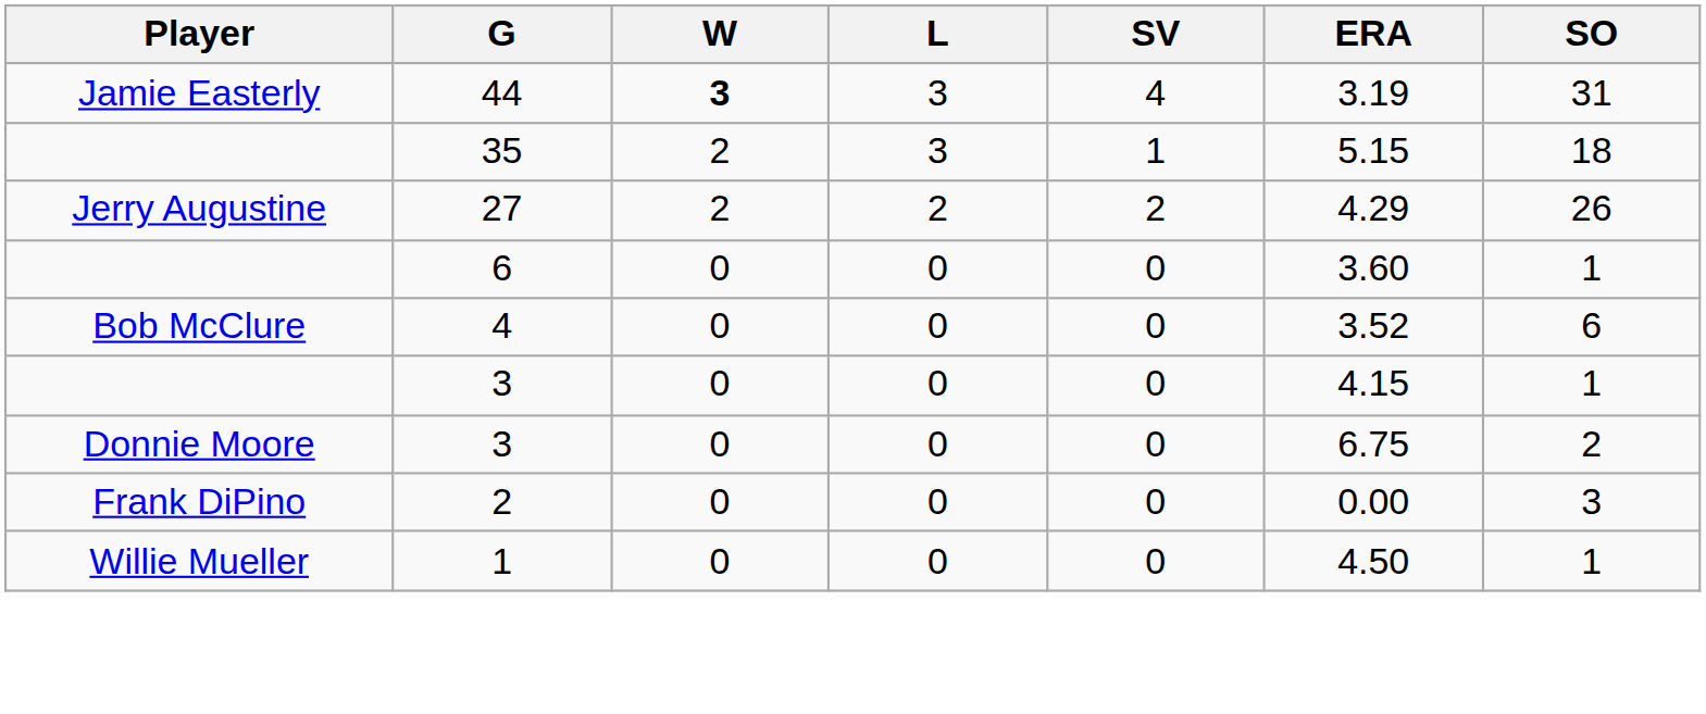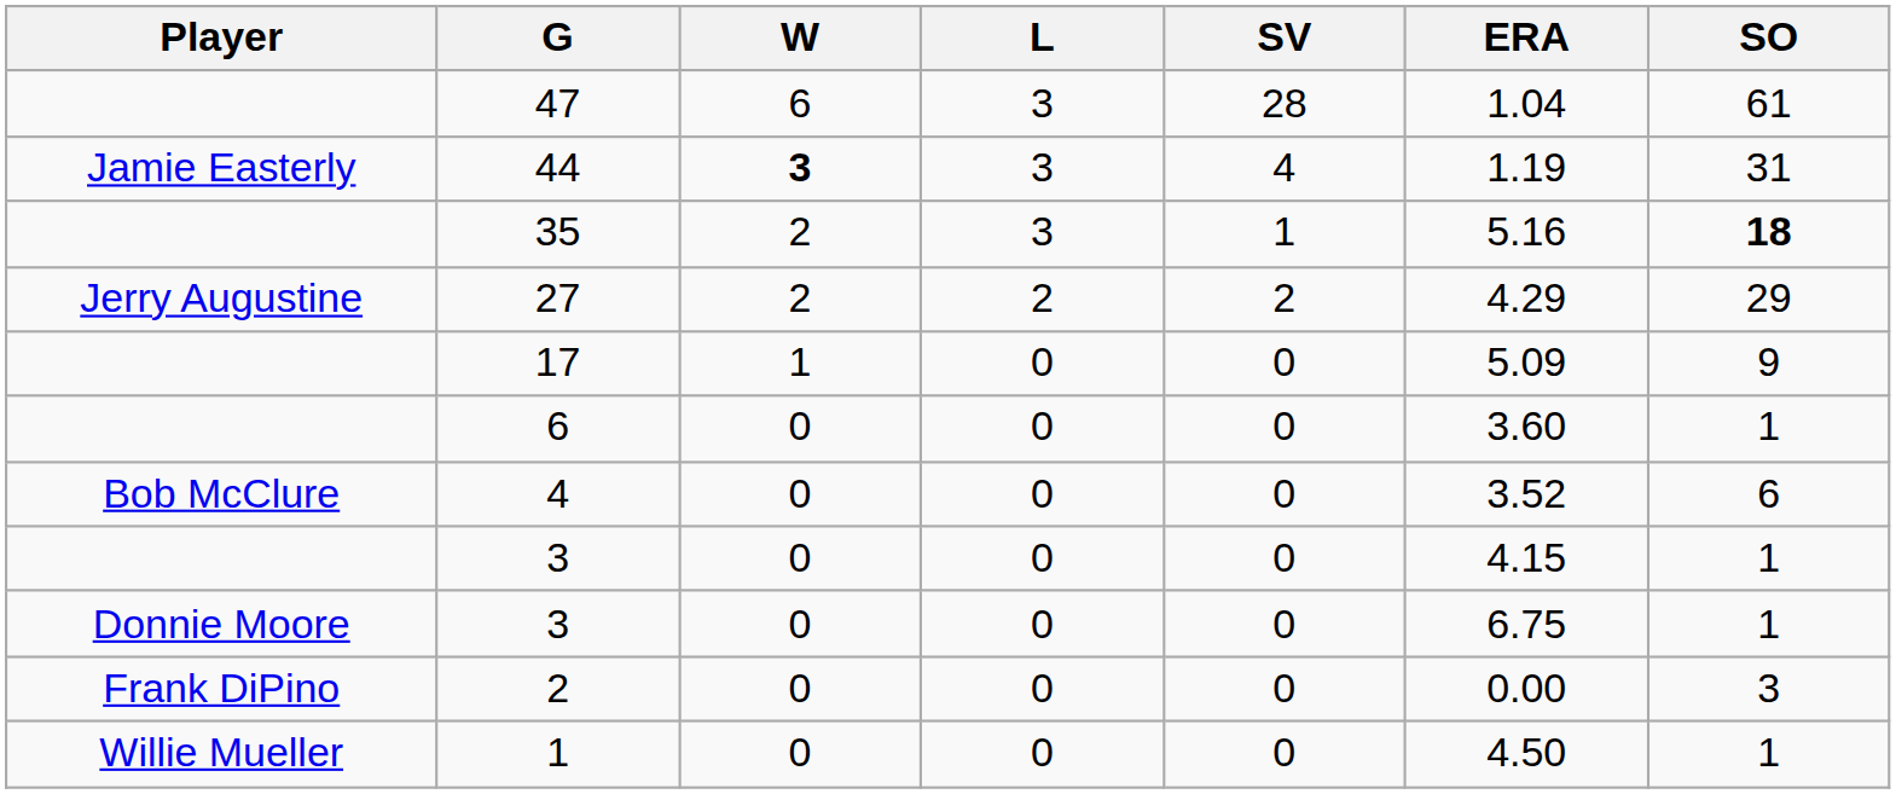 <table class="wikitable sortable">
 <tr>
 <th bgcolor="#DDDDFF" width="16%">Player</th>
 <th bgcolor="#DDDDFF" width="9%">G</th>
 <th bgcolor="#DDDDFF" width="9%">W</th>
 <th bgcolor="#DDDDFF" width="9%">L</th>
 <th bgcolor="#DDDDFF" width="9%">SV</th>
 <th bgcolor="#DDDDFF" width="9%">ERA</th>
 <th bgcolor="#DDDDFF" width="9%">SO</th>
 </tr>
 <tr align="center">
+<td></td>
+<td>47</td>
+<td>6</td>
+<td>3</td>
+<td>28</td>
+<td>1.04</td>
+<td>61</td>
+</tr>
+<tr align="center">
 <td><a href='#'>Jamie Easterly</a></td>
 <td>44</td>
 <td><strong>3</strong></td>
 <td>3</td>
 <td>4</td>
-<td>3.19</td>
+<td>1.19</td>
 <td>31</td>
 </tr>
 <tr align=center>
 <td></td>
 <td>35</td>
 <td>2</td>
 <td>3</td>
 <td>1</td>
-<td>5.15</td>
-<td>18</td>
+<td>5.16</td>
+<td><strong>18</strong></td>
 </tr>
 <tr align="center">
 <td><a href='#'>Jerry Augustine</a></td>
 <td>27</td>
 <td>2</td>
 <td>2</td>
 <td>2</td>
 <td>4.29</td>
-<td>26</td>
+<td>29</td>
+</tr>
+<tr align=center>
+<td></td>
+<td>17</td>
+<td>1</td>
+<td>0</td>
+<td>0</td>
+<td>5.09</td>
+<td>9</td>
 </tr>
 <tr align="center">
 <td></td>
 <td>6</td>
 <td>0</td>
 <td>0</td>
 <td>0</td>
 <td>3.60</td>
 <td>1</td>
 </tr>
 <tr align="center">
 <td><a href='#'>Bob McClure</a></td>
 <td>4</td>
 <td>0</td>
 <td>0</td>
 <td>0</td>
 <td>3.52</td>
 <td>6</td>
 </tr>
 <tr align=center>
 <td></td>
 <td>3</td>
 <td>0</td>
 <td>0</td>
 <td>0</td>
 <td>4.15</td>
 <td>1</td>
 </tr>
 <tr align="center">
 <td><a href='#'>Donnie Moore</a></td>
 <td>3</td>
 <td>0</td>
 <td>0</td>
 <td>0</td>
 <td>6.75</td>
-<td>2</td>
+<td>1</td>
 </tr>
 <tr align=center>
 <td><a href='#'>Frank DiPino</a></td>
 <td>2</td>
 <td>0</td>
 <td>0</td>
 <td>0</td>
 <td>0.00</td>
 <td>3</td>
 </tr>
 <tr align=center>
 <td><a href='#'>Willie Mueller</a></td>
 <td>1</td>
 <td>0</td>
 <td>0</td>
 <td>0</td>
 <td>4.50</td>
 <td>1</td>
 </tr>
 </table>
